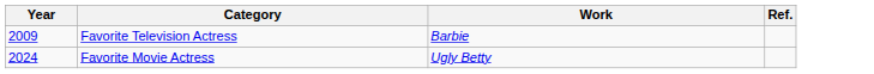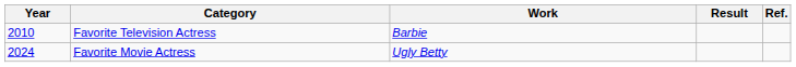 <table class=wikitable>
 <tr>
 <th scope="col" style="width:5em;">Year</th>
 <th scope="col" style="width:26em;">Category</th>
 <th scope="col" style="width:25em;">Work</th>
+<th scope="col" style="width:5em;">Result</th>
 <th>Ref.</th>
 </tr>
 <tr>
-<td><a href='#'>2009</a></td>
+<td><a href='#'>2010</a></td>
 <td><a href='#'>Favorite Television Actress</a></td>
 <td><em><a href='#'>Barbie</a></em></td>
+<td></td>
 <td></td>
 </tr>
 <tr>
 <td><a href='#'>2024</a></td>
 <td><a href='#'>Favorite Movie Actress</a></td>
 <td><em><a href='#'>Ugly Betty</a></em></td>
 <td></td>
+<td></td>
 </tr>
 </table>
